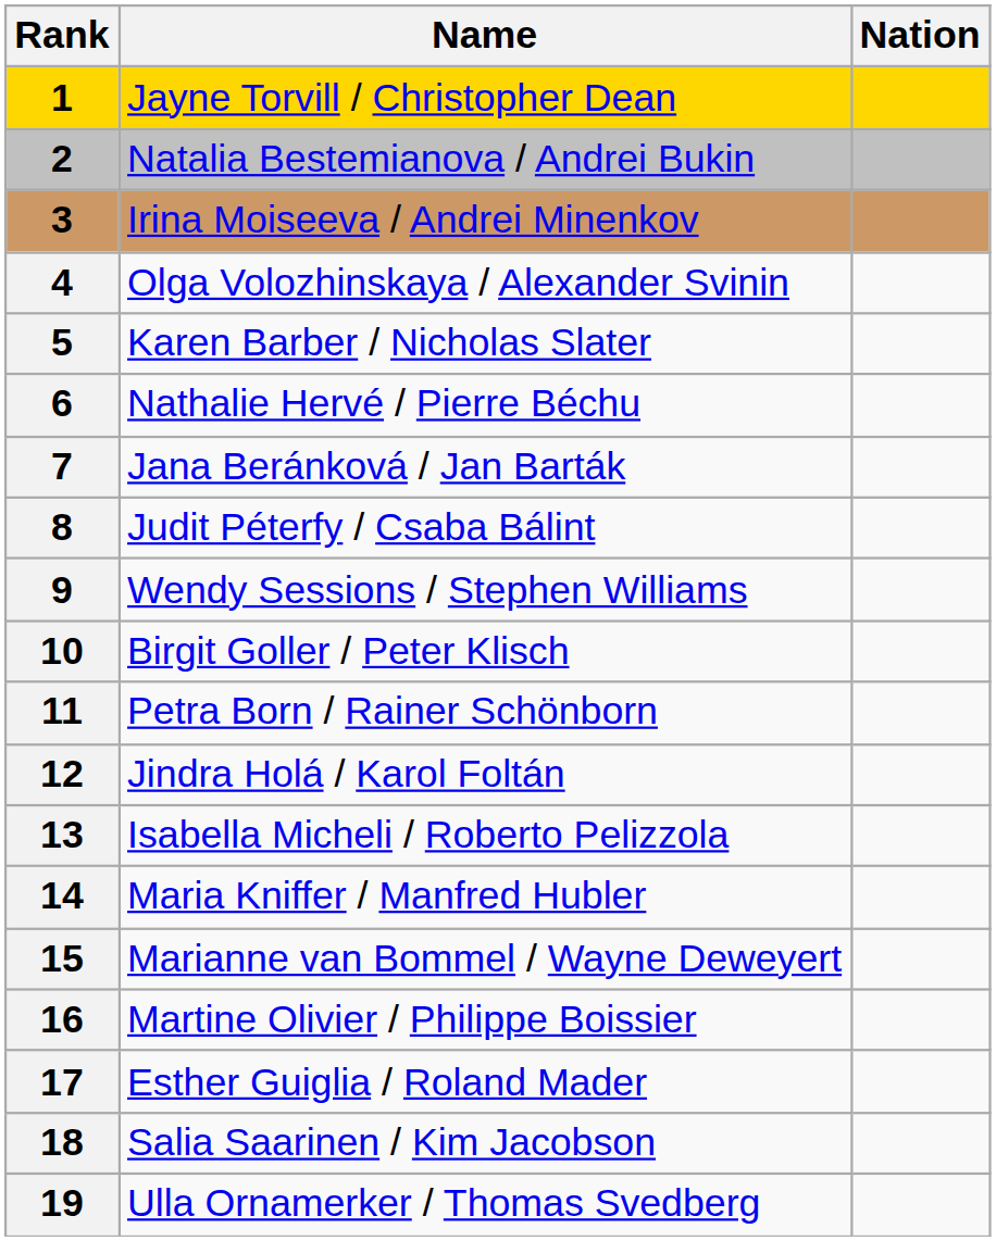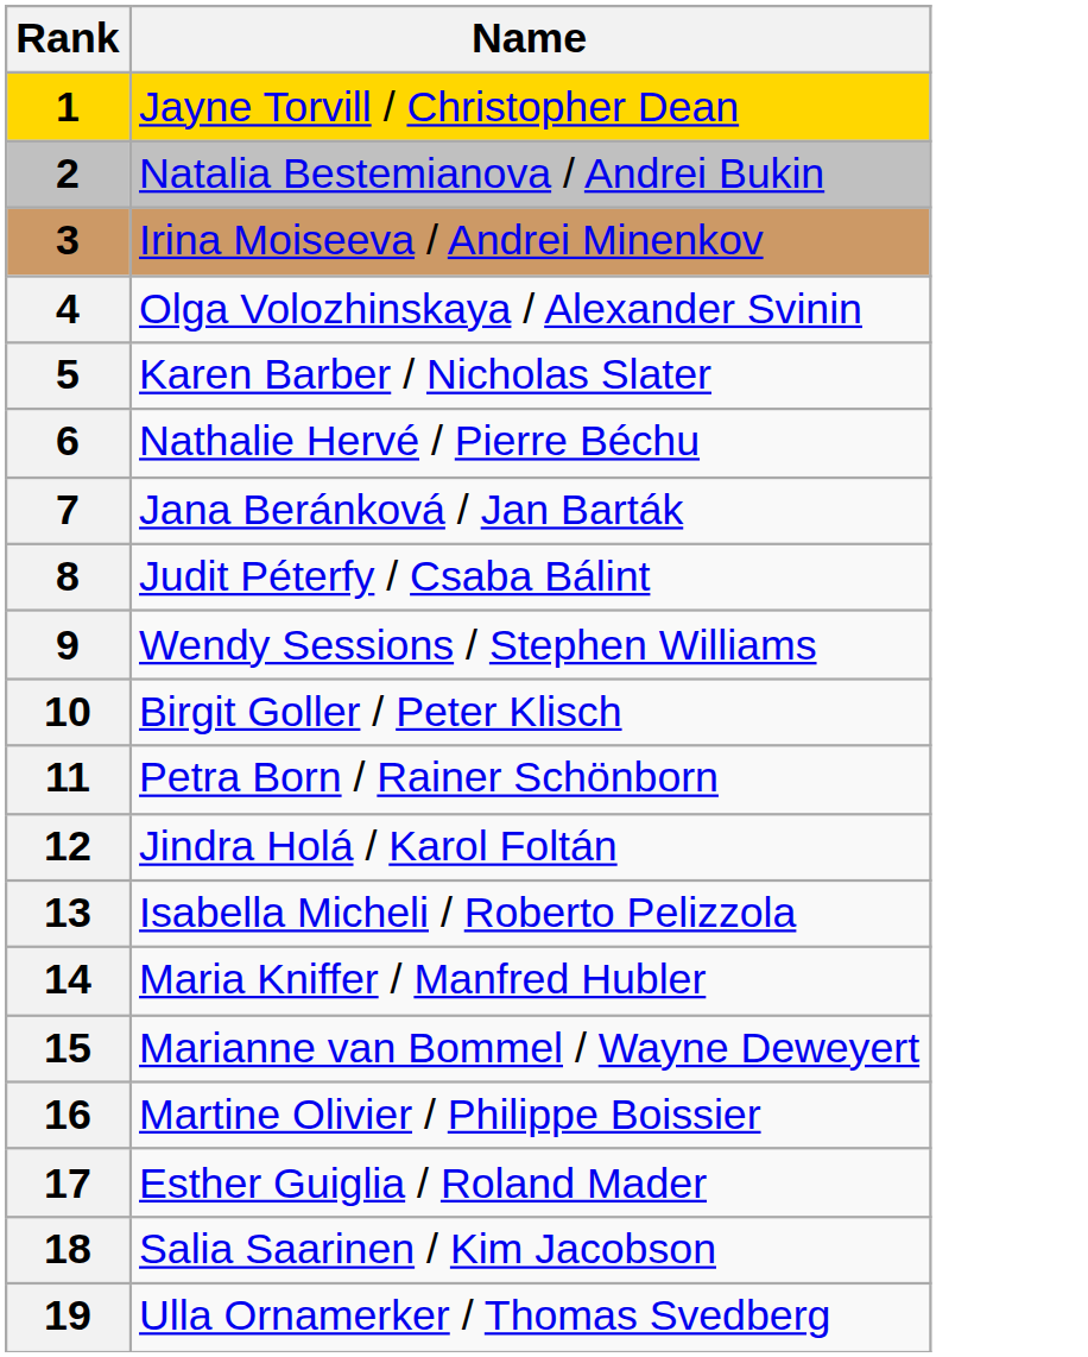 <table class="wikitable">
 <tr>
 <th>Rank</th>
 <th>Name</th>
-<th>Nation</th>
 </tr>
 <tr bgcolor="gold">
 <td align="center"><strong>1</strong></td>
 <td><a href='#'>Jayne Torvill</a> / <a href='#'>Christopher Dean</a></td>
-<td></td>
 </tr>
 <tr bgcolor="silver">
 <td align="center"><strong>2</strong></td>
 <td><a href='#'>Natalia Bestemianova</a> / <a href='#'>Andrei Bukin</a></td>
-<td></td>
 </tr>
 <tr bgcolor="cc9966">
 <td align="center"><strong>3</strong></td>
 <td><a href='#'>Irina Moiseeva</a> / <a href='#'>Andrei Minenkov</a></td>
-<td></td>
 </tr>
 <tr>
 <th>4</th>
 <td><a href='#'>Olga Volozhinskaya</a> / <a href='#'>Alexander Svinin</a></td>
-<td></td>
 </tr>
 <tr>
 <th>5</th>
 <td><a href='#'>Karen Barber</a> / <a href='#'>Nicholas Slater</a></td>
-<td></td>
 </tr>
 <tr>
 <th>6</th>
 <td><a href='#'>Nathalie Hervé</a> / <a href='#'>Pierre Béchu</a></td>
-<td></td>
 </tr>
 <tr>
 <th>7</th>
 <td><a href='#'>Jana Beránková</a> / <a href='#'>Jan Barták</a></td>
-<td></td>
 </tr>
 <tr>
 <th>8</th>
 <td><a href='#'>Judit Péterfy</a> / <a href='#'>Csaba Bálint</a></td>
-<td></td>
 </tr>
 <tr>
 <th>9</th>
 <td><a href='#'>Wendy Sessions</a> / <a href='#'>Stephen Williams</a></td>
-<td></td>
 </tr>
 <tr>
 <th>10</th>
 <td><a href='#'>Birgit Goller</a> / <a href='#'>Peter Klisch</a></td>
-<td></td>
 </tr>
 <tr>
 <th>11</th>
 <td><a href='#'>Petra Born</a> / <a href='#'>Rainer Schönborn</a></td>
-<td></td>
 </tr>
 <tr>
 <th>12</th>
 <td><a href='#'>Jindra Holá</a> / <a href='#'>Karol Foltán</a></td>
-<td></td>
 </tr>
 <tr>
 <th>13</th>
 <td><a href='#'>Isabella Micheli</a> / <a href='#'>Roberto Pelizzola</a></td>
-<td></td>
 </tr>
 <tr>
 <th>14</th>
 <td><a href='#'>Maria Kniffer</a> / <a href='#'>Manfred Hubler</a></td>
-<td></td>
 </tr>
 <tr>
 <th>15</th>
 <td><a href='#'>Marianne van Bommel</a> / <a href='#'>Wayne Deweyert</a></td>
-<td></td>
 </tr>
 <tr>
 <th>16</th>
 <td><a href='#'>Martine Olivier</a> / <a href='#'>Philippe Boissier</a></td>
-<td></td>
 </tr>
 <tr>
 <th>17</th>
 <td><a href='#'>Esther Guiglia</a> / <a href='#'>Roland Mader</a></td>
-<td></td>
 </tr>
 <tr>
 <th>18</th>
 <td><a href='#'>Salia Saarinen</a> / <a href='#'>Kim Jacobson</a></td>
-<td></td>
 </tr>
 <tr>
 <th>19</th>
 <td><a href='#'>Ulla Ornamerker</a> / <a href='#'>Thomas Svedberg</a></td>
-<td></td>
 </tr>
 </table>
